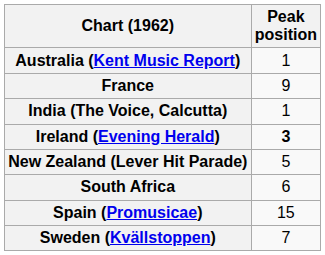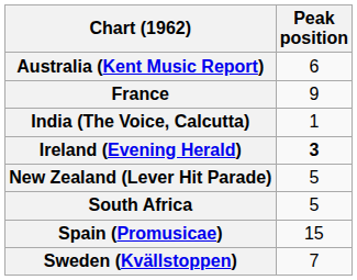 <table class="wikitable sortable plainrowheaders" style="text-align:center">
 <tr>
 <th>Chart (1962)</th>
 <th>Peak<br>position</th>
 </tr>
 <tr>
 <th scope="row">Australia (<a href='#'>Kent Music Report</a>)</th>
-<td>1</td>
+<td>6</td>
 </tr>
 <tr>
 </tr>
 <tr>
 </tr>
 <tr>
 <th scope="row">France</th>
 <td>9</td>
 </tr>
 <tr>
 </tr>
 <tr>
 <th scope="row">India (The Voice, Calcutta)</th>
 <td>1</td>
 </tr>
 <tr>
 <th scope="row">Ireland (<a href='#'>Evening Herald</a>)</th>
 <td><strong>3</strong></td>
 </tr>
 <tr>
 </tr>
 <tr>
 <th scope="row">New Zealand (Lever Hit Parade)</th>
 <td>5</td>
 </tr>
 <tr>
 </tr>
 <tr>
 <th scope="row">South Africa</th>
-<td>6</td>
+<td>5</td>
 </tr>
 <tr>
 <th scope="row">Spain (<a href='#'>Promusicae</a>)</th>
 <td>15</td>
 </tr>
 <tr>
 <th scope="row">Sweden (<a href='#'>Kvällstoppen</a>)</th>
 <td>7</td>
 </tr>
 <tr>
 </tr>
 </table>
